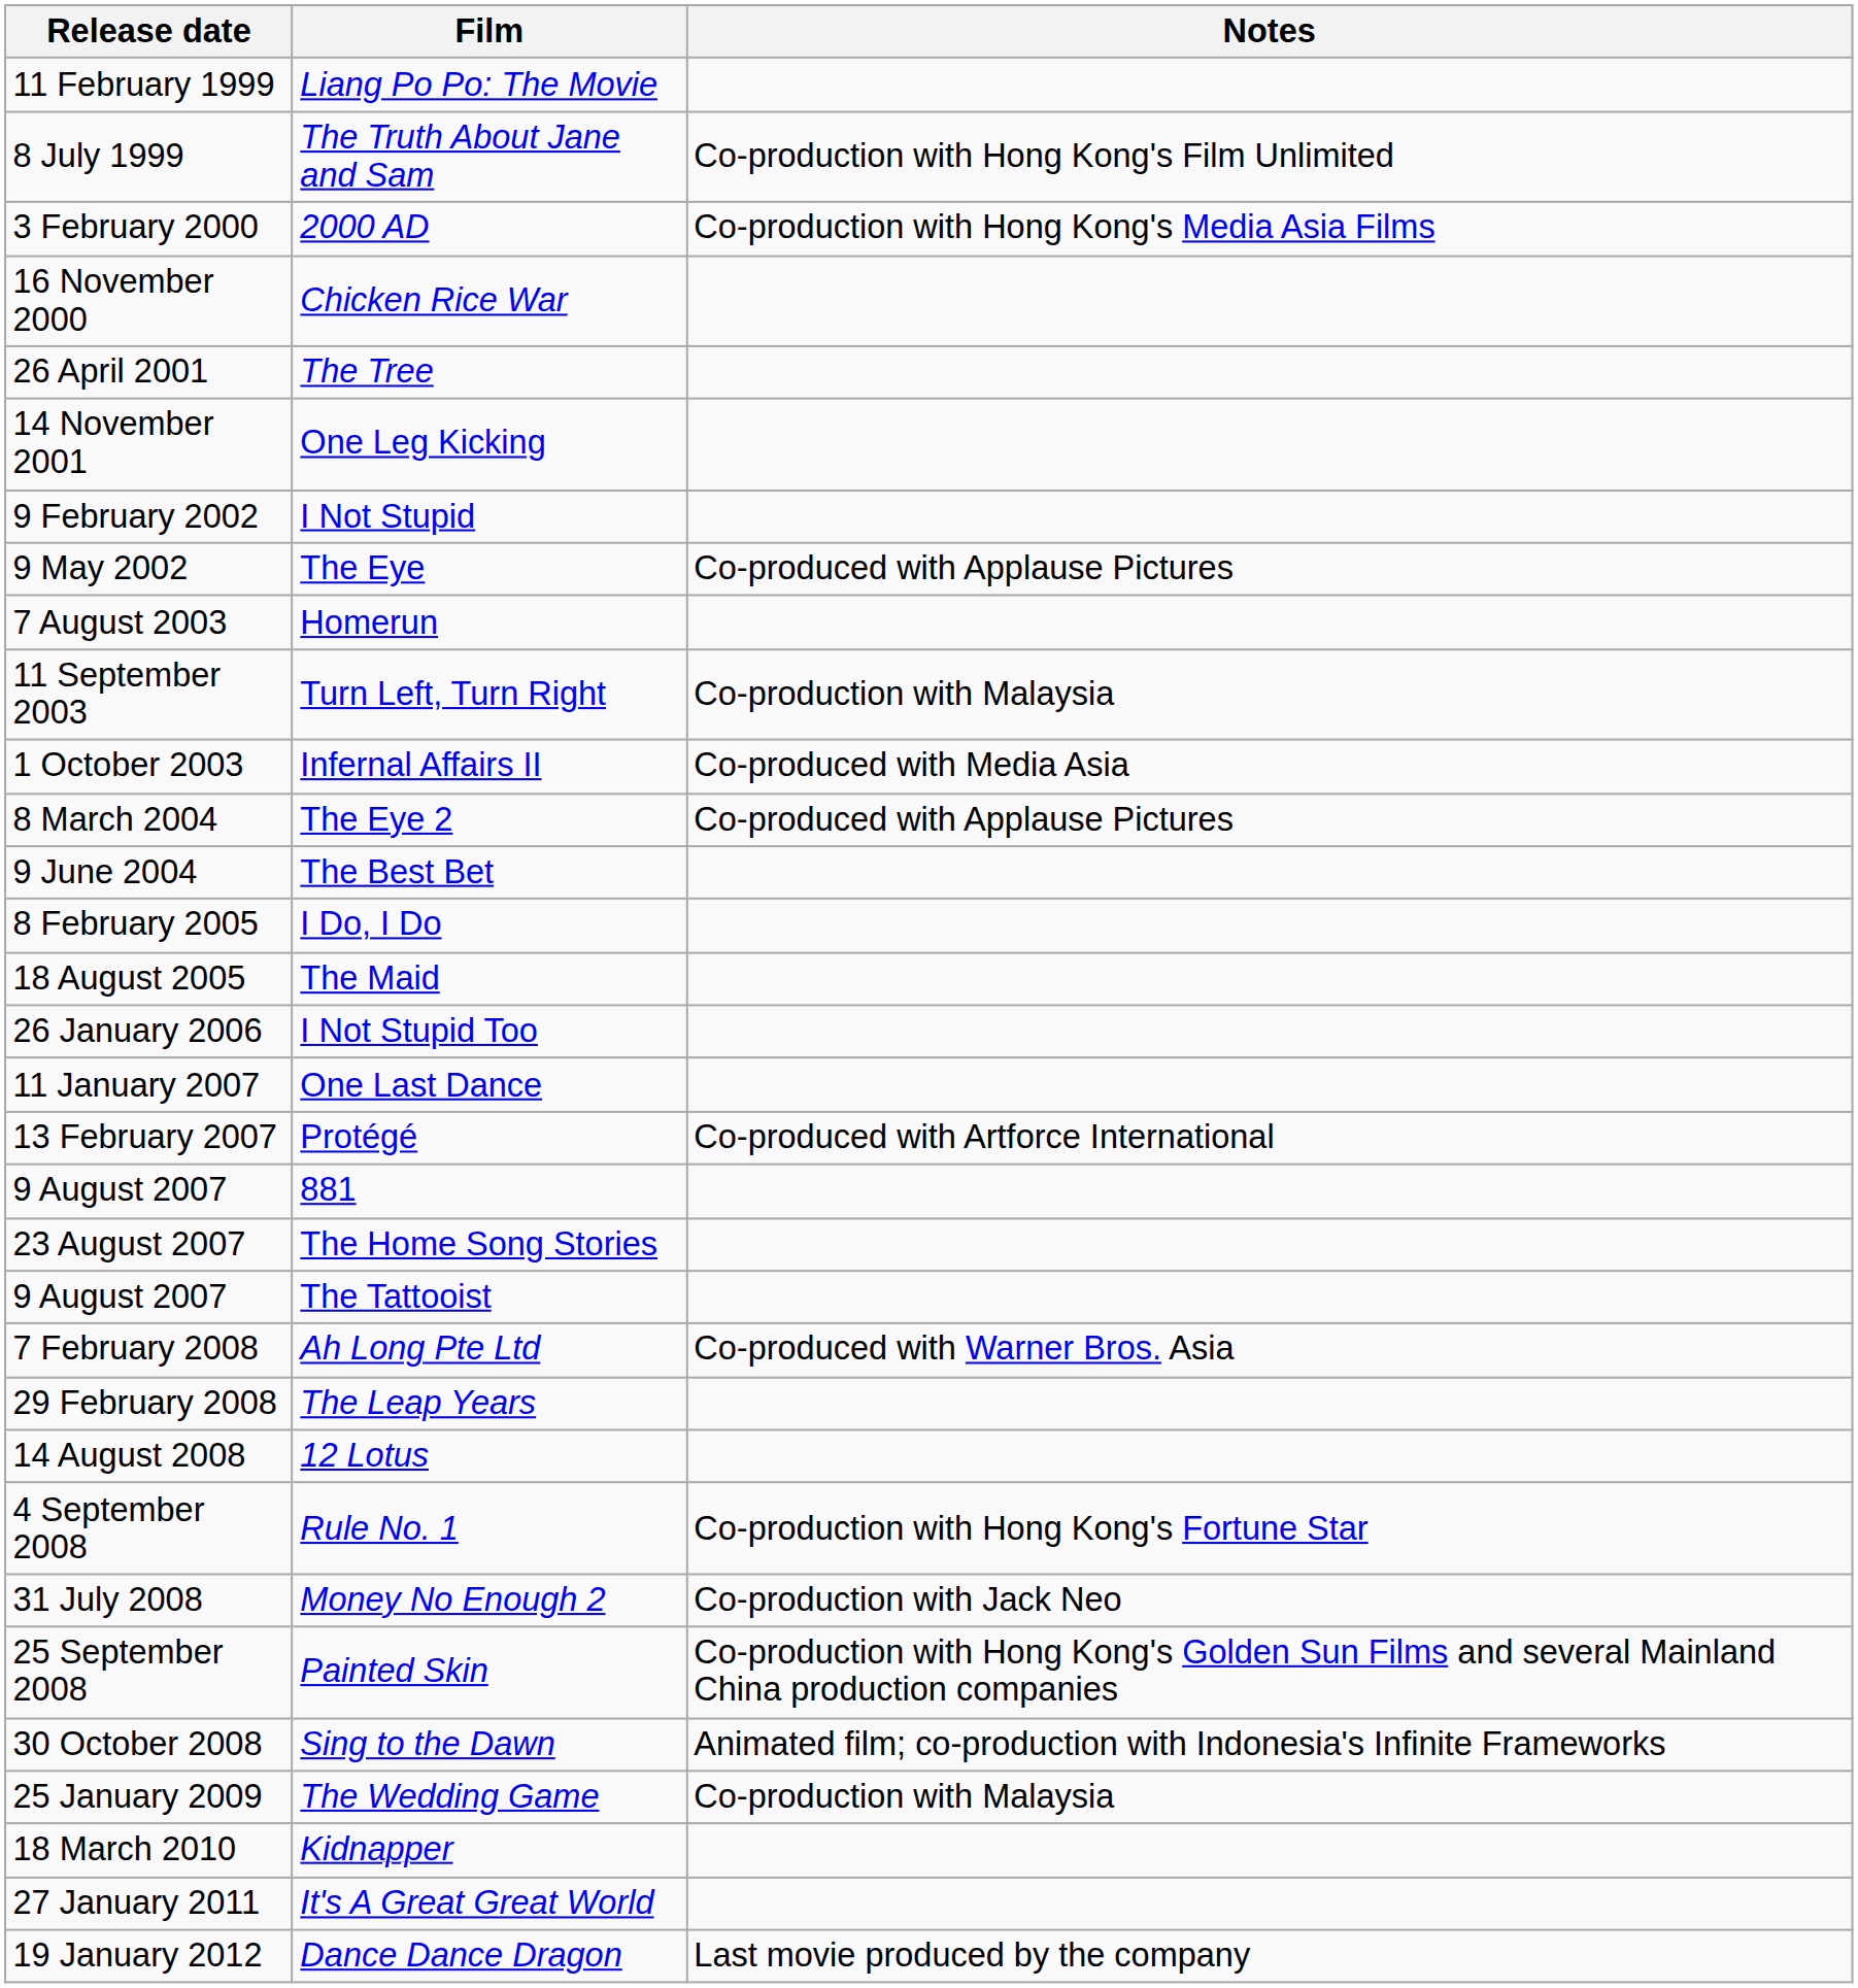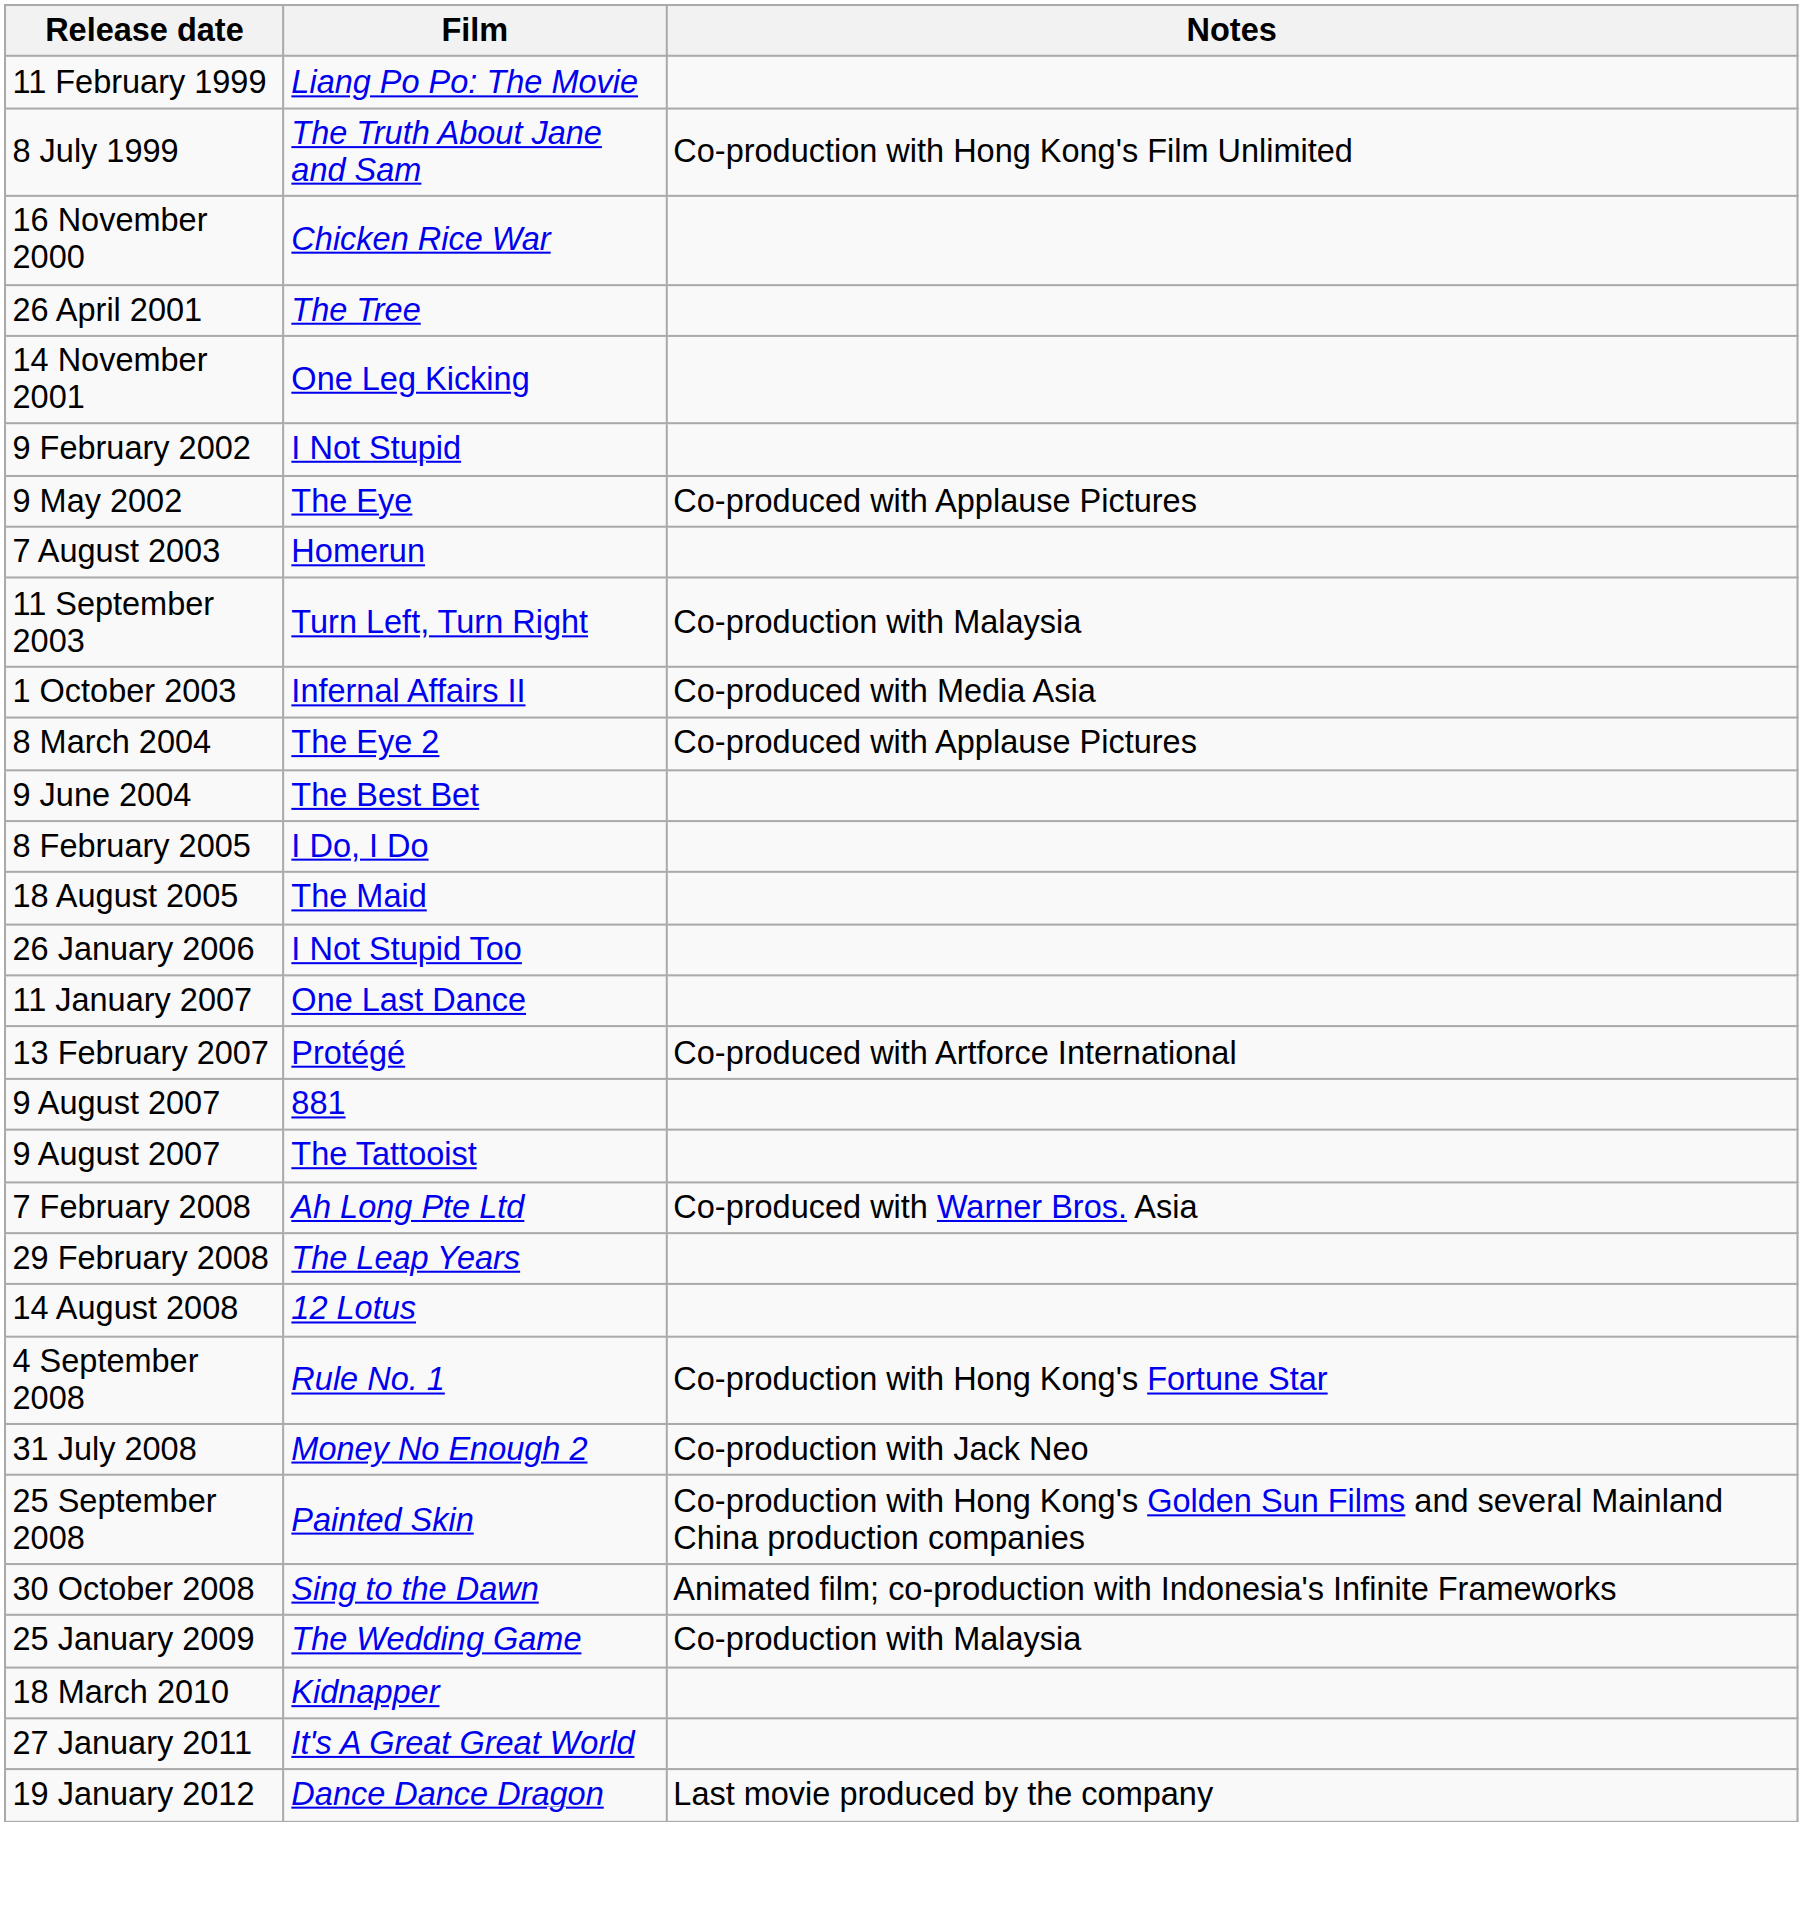 <table class="wikitable sortable" style="width:100%;">
 <tr>
 <th scope="col" style="width:130px;">Release date</th>
 <th>Film</th>
 <th>Notes</th>
 </tr>
 <tr>
 <td>11 February 1999</td>
 <td><em><a href='#'>Liang Po Po: The Movie</a></em></td>
 <td></td>
 </tr>
 <tr>
 <td>8 July 1999</td>
 <td><em><a href='#'>The Truth About Jane and Sam</a></em></td>
 <td>Co-production with Hong Kong's Film Unlimited</td>
-</tr>
-<tr>
-<td>3 February 2000</td>
-<td><em><a href='#'>2000 AD</a></em></td>
-<td>Co-production with Hong Kong's <a href='#'>Media Asia Films</a></td>
 </tr>
 <tr>
 <td>16 November 2000</td>
 <td><em><a href='#'>Chicken Rice War</a></em></td>
 <td></td>
 </tr>
 <tr>
 <td>26 April 2001</td>
 <td><em><a href='#'>The Tree</a></em></td>
 <td></td>
 </tr>
 <tr>
 <td>14 November 2001</td>
 <td><a href='#'>One Leg Kicking</a></td>
 <td></td>
 </tr>
 <tr>
 <td>9 February 2002</td>
 <td><a href='#'>I Not Stupid</a></td>
 <td></td>
 </tr>
 <tr>
 <td>9 May 2002</td>
 <td><a href='#'>The Eye</a></td>
 <td>Co-produced with Applause Pictures</td>
 </tr>
 <tr>
 <td>7 August 2003</td>
 <td><a href='#'>Homerun</a></td>
 <td></td>
 </tr>
 <tr>
 <td>11 September 2003</td>
 <td><a href='#'>Turn Left, Turn Right</a></td>
 <td>Co-production with Malaysia</td>
 </tr>
 <tr>
 <td>1 October 2003</td>
 <td><a href='#'>Infernal Affairs II</a></td>
 <td>Co-produced with Media Asia</td>
 </tr>
 <tr>
 <td>8 March 2004</td>
 <td><a href='#'>The Eye 2</a></td>
 <td>Co-produced with Applause Pictures</td>
 </tr>
 <tr>
 <td>9 June 2004</td>
 <td><a href='#'>The Best Bet</a></td>
 <td></td>
 </tr>
 <tr>
 <td>8 February 2005</td>
 <td><a href='#'>I Do, I Do</a></td>
 <td></td>
 </tr>
 <tr>
 <td>18 August 2005</td>
 <td><a href='#'>The Maid</a></td>
 <td></td>
 </tr>
 <tr>
 <td>26 January 2006</td>
 <td><a href='#'>I Not Stupid Too</a></td>
 <td></td>
 </tr>
 <tr>
 <td>11 January 2007</td>
 <td><a href='#'>One Last Dance</a></td>
 <td></td>
 </tr>
 <tr>
 <td>13 February 2007</td>
 <td><a href='#'>Protégé</a></td>
 <td>Co-produced with Artforce International</td>
 </tr>
 <tr>
 <td>9 August 2007</td>
 <td><a href='#'>881</a></td>
 <td></td>
 </tr>
 <tr>
-<td>23 August 2007</td>
-<td><a href='#'>The Home Song Stories</a></td>
-<td></td>
-</tr>
-<tr>
 <td>9 August 2007</td>
 <td><a href='#'>The Tattooist</a></td>
 <td></td>
 </tr>
 <tr>
 <td>7 February 2008</td>
 <td><em><a href='#'>Ah Long Pte Ltd</a></em></td>
 <td>Co-produced with <a href='#'>Warner Bros.</a> Asia</td>
 </tr>
 <tr>
 <td>29 February 2008</td>
 <td><em><a href='#'>The Leap Years</a></em></td>
 <td></td>
 </tr>
 <tr>
 <td>14 August 2008</td>
 <td><em><a href='#'>12 Lotus</a></em></td>
 <td></td>
 </tr>
 <tr>
 <td>4 September 2008</td>
 <td><em><a href='#'>Rule No. 1</a></em></td>
 <td>Co-production with Hong Kong's <a href='#'>Fortune Star</a></td>
 </tr>
 <tr>
 <td>31 July 2008</td>
 <td><em><a href='#'>Money No Enough 2</a></em></td>
 <td>Co-production with Jack Neo</td>
 </tr>
 <tr>
 <td>25 September 2008</td>
 <td><em><a href='#'>Painted Skin</a></em></td>
 <td>Co-production with Hong Kong's <a href='#'>Golden Sun Films</a> and several Mainland China production companies</td>
 </tr>
 <tr>
 <td>30 October 2008</td>
 <td><em><a href='#'>Sing to the Dawn</a></em></td>
 <td>Animated film; co-production with Indonesia's Infinite Frameworks</td>
 </tr>
 <tr>
 <td>25 January 2009</td>
 <td><em><a href='#'>The Wedding Game</a></em></td>
 <td>Co-production with Malaysia</td>
 </tr>
 <tr>
 <td>18 March 2010</td>
 <td><em><a href='#'>Kidnapper</a></em></td>
 <td></td>
 </tr>
 <tr>
 <td>27 January 2011</td>
 <td><em><a href='#'>It's A Great Great World</a></em></td>
 <td></td>
 </tr>
 <tr>
 <td>19 January 2012</td>
 <td><em><a href='#'>Dance Dance Dragon</a></em></td>
 <td>Last movie produced by the company</td>
 </tr>
 </table>
